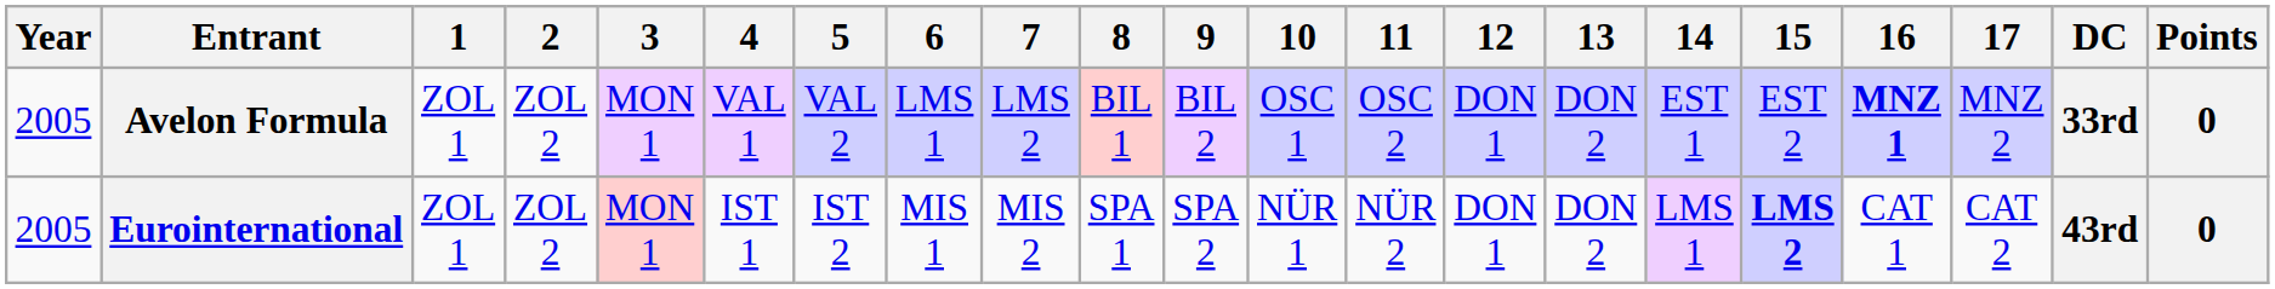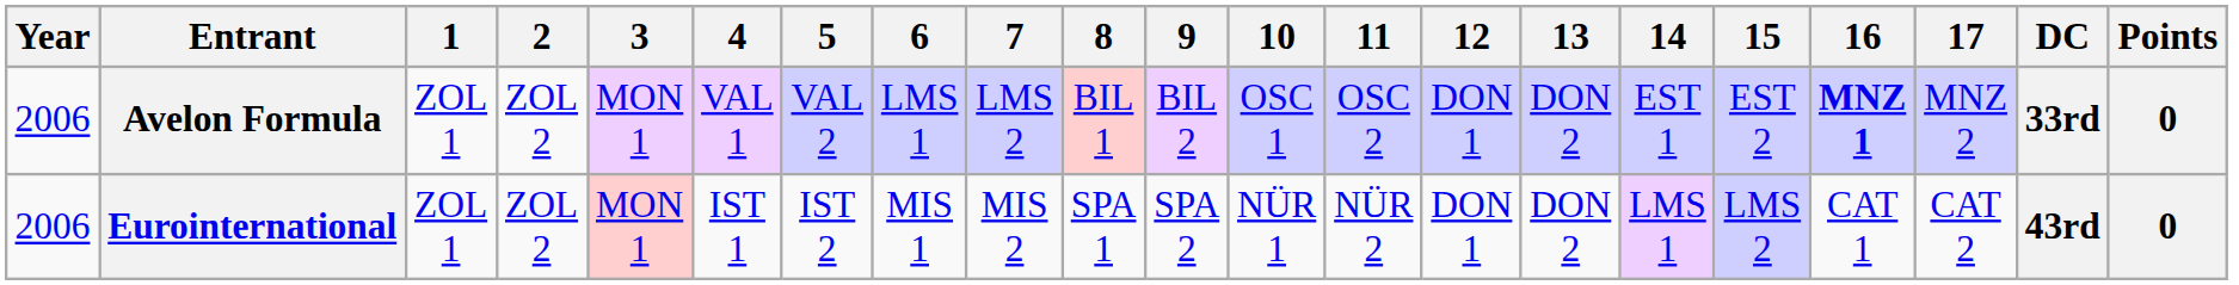 <table class="wikitable" style="text-align:center; font-size:85%">
 <tr>
 <th>Year</th>
 <th>Entrant</th>
 <th>1</th>
 <th>2</th>
 <th>3</th>
 <th>4</th>
 <th>5</th>
 <th>6</th>
 <th>7</th>
 <th>8</th>
 <th>9</th>
 <th>10</th>
 <th>11</th>
 <th>12</th>
 <th>13</th>
 <th>14</th>
 <th>15</th>
 <th>16</th>
 <th>17</th>
 <th>DC</th>
 <th>Points</th>
 </tr>
 <tr>
-<td><a href='#'>2005</a></td>
+<td><a href='#'>2006</a></td>
 <th nowrap>Avelon Formula</th>
 <td><a href='#'>ZOL<br>1</a></td>
 <td><a href='#'>ZOL<br>2</a></td>
 <td style="background:#EFCFFF;"><a href='#'>MON<br>1</a><br></td>
 <td style="background:#EFCFFF;"><a href='#'>VAL<br>1</a><br></td>
 <td style="background:#CFCFFF;"><a href='#'>VAL<br>2</a><br></td>
 <td style="background:#CFCFFF;"><a href='#'>LMS<br>1</a><br></td>
 <td style="background:#CFCFFF;"><a href='#'>LMS<br>2</a><br></td>
 <td style="background:#FFCFCF;"><a href='#'>BIL<br>1</a><br></td>
 <td style="background:#EFCFFF;"><a href='#'>BIL<br>2</a><br></td>
 <td style="background:#CFCFFF;"><a href='#'>OSC<br>1</a><br></td>
 <td style="background:#CFCFFF;"><a href='#'>OSC<br>2</a><br></td>
 <td style="background:#CFCFFF;"><a href='#'>DON<br>1</a><br></td>
 <td style="background:#CFCFFF;"><a href='#'>DON<br>2</a><br></td>
 <td style="background:#CFCFFF;"><a href='#'>EST<br>1</a><br></td>
 <td style="background:#CFCFFF;"><a href='#'>EST<br>2</a><br></td>
 <td style="background:#CFCFFF;"><strong><a href='#'>MNZ<br>1</a><br></strong></td>
 <td style="background:#CFCFFF;"><a href='#'>MNZ<br>2</a><br></td>
 <th>33rd</th>
 <th>0</th>
 </tr>
 <tr>
-<td><a href='#'>2005</a></td>
+<td><a href='#'>2006</a></td>
 <th nowrap><a href='#'>Eurointernational</a></th>
 <td><a href='#'>ZOL<br>1</a></td>
 <td><a href='#'>ZOL<br>2</a></td>
 <td style="background:#FFCFCF;"><a href='#'>MON<br>1</a><br></td>
 <td><a href='#'>IST<br>1</a></td>
 <td><a href='#'>IST<br>2</a></td>
 <td><a href='#'>MIS<br>1</a></td>
 <td><a href='#'>MIS<br>2</a></td>
 <td><a href='#'>SPA<br>1</a></td>
 <td><a href='#'>SPA<br>2</a></td>
 <td><a href='#'>NÜR<br>1</a></td>
 <td><a href='#'>NÜR<br>2</a></td>
 <td><a href='#'>DON<br>1</a></td>
 <td><a href='#'>DON<br>2</a></td>
 <td style="background:#EFCFFF;"><a href='#'>LMS<br>1</a><br></td>
-<td style="background:#CFCFFF;"><strong><a href='#'>LMS<br>2</a><br></strong></td>
+<td style="background:#CFCFFF;"><a href='#'>LMS<br>2</a><br></td>
 <td><a href='#'>CAT<br>1</a></td>
 <td><a href='#'>CAT<br>2</a></td>
 <th>43rd</th>
 <th>0</th>
 </tr>
 </table>
